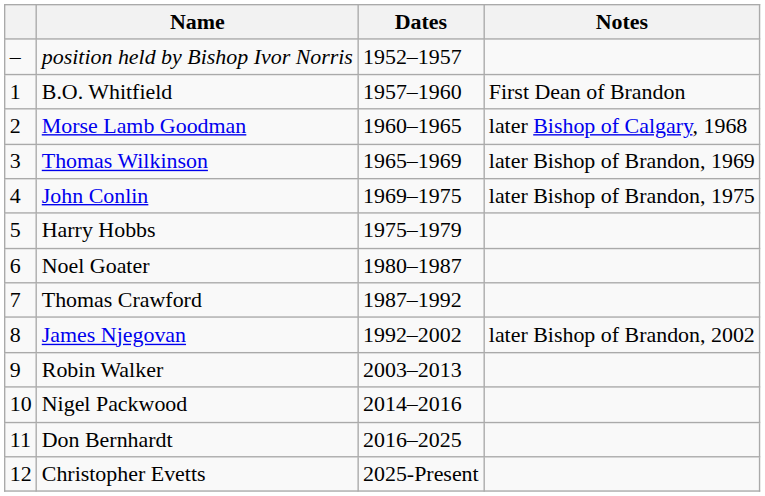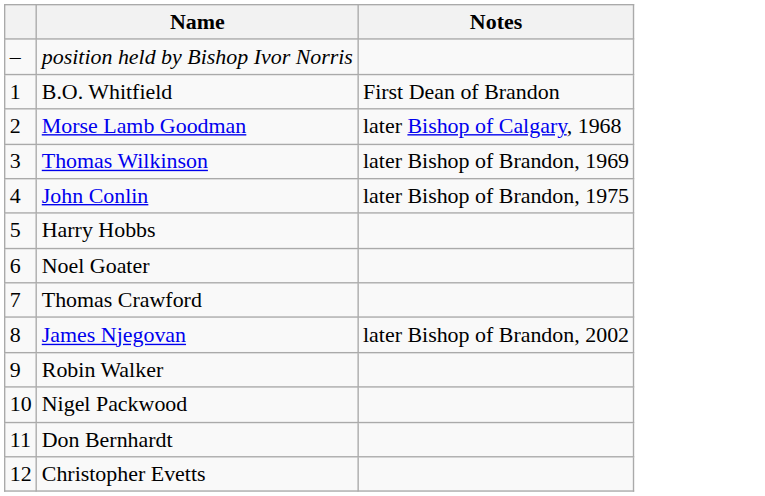 <table class="wikitable">
 <tr>
 <th></th>
 <th>Name</th>
-<th>Dates</th>
 <th>Notes</th>
 </tr>
 <tr>
 <td>–</td>
 <td><em>position held by Bishop Ivor Norris</em></td>
-<td>1952–1957</td>
 <td></td>
 </tr>
 <tr>
 <td>1</td>
 <td>B.O. Whitfield</td>
-<td>1957–1960</td>
 <td>First Dean of Brandon</td>
 </tr>
 <tr>
 <td>2</td>
 <td><a href='#'>Morse Lamb Goodman</a></td>
-<td>1960–1965</td>
 <td>later <a href='#'>Bishop of Calgary</a>, 1968</td>
 </tr>
 <tr>
 <td>3</td>
 <td><a href='#'>Thomas Wilkinson</a></td>
-<td>1965–1969</td>
 <td>later Bishop of Brandon, 1969</td>
 </tr>
 <tr>
 <td>4</td>
 <td><a href='#'>John Conlin</a></td>
-<td>1969–1975</td>
 <td>later Bishop of Brandon, 1975</td>
 </tr>
 <tr>
 <td>5</td>
 <td>Harry Hobbs</td>
-<td>1975–1979</td>
 <td></td>
 </tr>
 <tr>
 <td>6</td>
 <td>Noel Goater</td>
-<td>1980–1987</td>
 <td></td>
 </tr>
 <tr>
 <td>7</td>
 <td>Thomas Crawford</td>
-<td>1987–1992</td>
 <td></td>
 </tr>
 <tr>
 <td>8</td>
 <td><a href='#'>James Njegovan</a></td>
-<td>1992–2002</td>
 <td>later Bishop of Brandon, 2002</td>
 </tr>
 <tr>
 <td>9</td>
 <td>Robin Walker</td>
-<td>2003–2013</td>
 <td></td>
 </tr>
 <tr>
 <td>10</td>
 <td>Nigel Packwood</td>
-<td>2014–2016</td>
 <td></td>
 </tr>
 <tr>
 <td>11</td>
 <td>Don Bernhardt</td>
-<td>2016–2025</td>
 <td></td>
 </tr>
 <tr>
 <td>12</td>
 <td>Christopher Evetts</td>
-<td>2025-Present</td>
 <td></td>
 </tr>
 </table>
